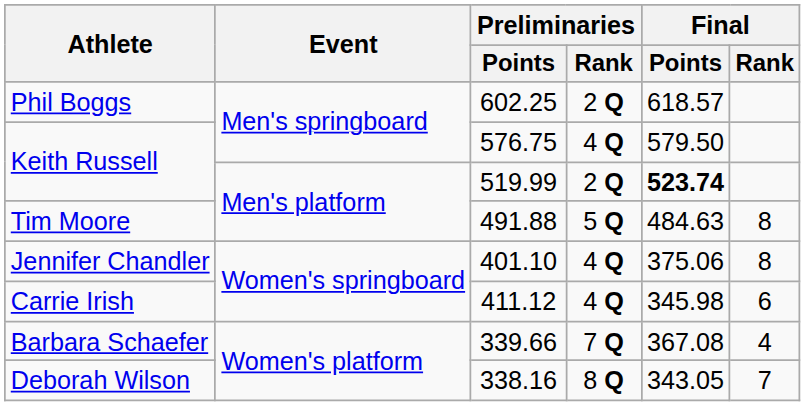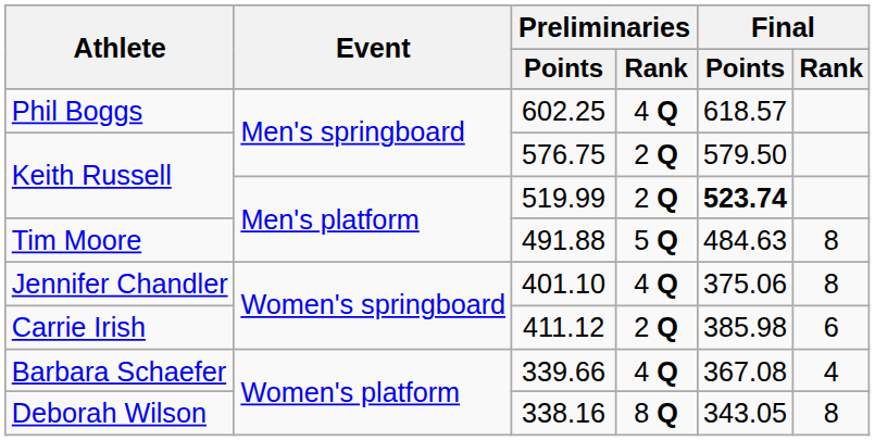 <table class=wikitable style="font-size:90%;">
 <tr>
 <th rowspan="2">Athlete</th>
 <th rowspan="2">Event</th>
 <th colspan="2">Preliminaries</th>
 <th colspan="2">Final</th>
 </tr>
 <tr style="font-size:95%">
 <th>Points</th>
 <th>Rank</th>
 <th>Points</th>
 <th>Rank</th>
 </tr>
 <tr align=center>
 <td align=left><a href='#'>Phil Boggs</a></td>
 <td align=left rowspan=2><a href='#'>Men's springboard</a></td>
 <td>602.25</td>
-<td>2 <strong>Q</strong></td>
+<td>4 <strong>Q</strong></td>
 <td>618.57</td>
 <td></td>
 </tr>
 <tr align=center>
 <td align=left rowspan=2><a href='#'>Keith Russell</a></td>
 <td>576.75</td>
-<td>4 <strong>Q</strong></td>
+<td>2 <strong>Q</strong></td>
 <td>579.50</td>
 <td></td>
 </tr>
 <tr align=center>
 <td align=left rowspan=2><a href='#'>Men's platform</a></td>
 <td>519.99</td>
 <td>2 <strong>Q</strong></td>
 <td><strong>523.74</strong></td>
 <td></td>
 </tr>
 <tr align=center>
 <td align=left><a href='#'>Tim Moore</a></td>
 <td>491.88</td>
 <td>5 <strong>Q</strong></td>
 <td>484.63</td>
 <td>8</td>
 </tr>
 <tr align=center>
 <td align=left><a href='#'>Jennifer Chandler</a></td>
 <td align=left rowspan=2><a href='#'>Women's springboard</a></td>
 <td>401.10</td>
 <td>4 <strong>Q</strong></td>
 <td>375.06</td>
 <td>8</td>
 </tr>
 <tr align=center>
 <td align=left><a href='#'>Carrie Irish</a></td>
 <td>411.12</td>
-<td>4 <strong>Q</strong></td>
-<td>345.98</td>
+<td>2 <strong>Q</strong></td>
+<td>385.98</td>
 <td>6</td>
 </tr>
 <tr align=center>
 <td align=left><a href='#'>Barbara Schaefer</a></td>
 <td align=left rowspan=2><a href='#'>Women's platform</a></td>
 <td>339.66</td>
-<td>7 <strong>Q</strong></td>
+<td>4 <strong>Q</strong></td>
 <td>367.08</td>
 <td>4</td>
 </tr>
 <tr align=center>
 <td align=left><a href='#'>Deborah Wilson</a></td>
 <td>338.16</td>
 <td>8 <strong>Q</strong></td>
 <td>343.05</td>
-<td>7</td>
+<td>8</td>
 </tr>
 </table>
